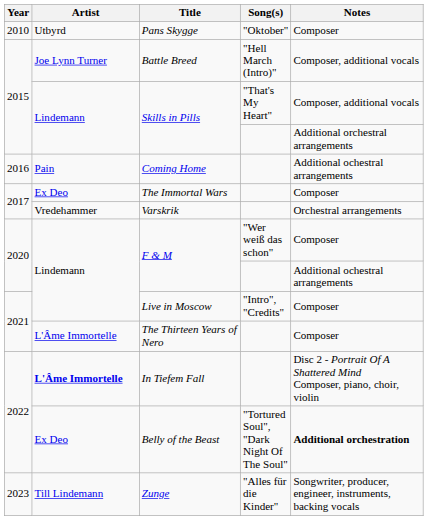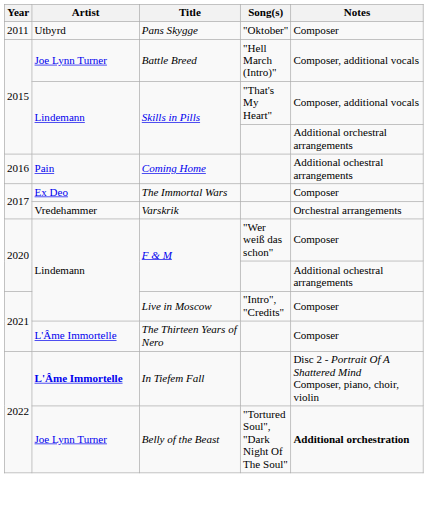 <table class="wikitable sortable">
 <tr>
 <th width="33">Year</th>
 <th width="170">Artist</th>
 <th width="170">Title</th>
 <th>Song(s)</th>
 <th width="220">Notes</th>
 </tr>
 <tr>
-<td>2010</td>
+<td>2011</td>
 <td>Utbyrd</td>
 <td><em>Pans Skygge</em></td>
 <td>"Oktober"</td>
 <td>Composer</td>
 </tr>
 <tr>
 <td rowspan="3">2015</td>
 <td><a href='#'>Joe Lynn Turner</a></td>
 <td><em>Battle Breed</em></td>
 <td>"Hell March (Intro)"</td>
 <td>Composer, additional vocals</td>
 </tr>
 <tr>
 <td rowspan="2"><a href='#'>Lindemann</a></td>
 <td rowspan="2"><em><a href='#'>Skills in Pills</a></em></td>
 <td>"That's My Heart"</td>
 <td>Composer, additional vocals</td>
 </tr>
 <tr>
 <td></td>
 <td>Additional orchestral arrangements</td>
 </tr>
 <tr>
 <td>2016</td>
 <td><a href='#'>Pain</a></td>
 <td><em><a href='#'>Coming Home</a></em></td>
 <td></td>
 <td>Additional ochestral arrangements</td>
 </tr>
 <tr>
 <td rowspan="2">2017</td>
 <td><a href='#'>Ex Deo</a></td>
 <td><em>The Immortal Wars</em></td>
 <td></td>
 <td>Composer</td>
 </tr>
 <tr>
 <td>Vredehammer</td>
 <td><em>Varskrik</em></td>
 <td></td>
 <td>Orchestral arrangements</td>
 </tr>
 <tr>
 <td rowspan="2">2020</td>
 <td rowspan="3">Lindemann</td>
 <td rowspan="2"><a href='#'><em>F & M</em></a></td>
 <td>"Wer weiß das schon"</td>
 <td>Composer</td>
 </tr>
 <tr>
 <td></td>
 <td>Additional ochestral arrangements</td>
 </tr>
 <tr>
 <td rowspan="2">2021</td>
 <td><em>Live in Moscow</em></td>
 <td>"Intro", "Credits"</td>
 <td>Composer</td>
 </tr>
 <tr>
 <td><a href='#'>L'Âme Immortelle</a></td>
 <td><em>The Thirteen Years of Nero</em></td>
 <td></td>
 <td>Composer</td>
 </tr>
 <tr>
 <td rowspan="2">2022</td>
 <td><strong><a href='#'>L'Âme Immortelle</a></strong></td>
 <td><em>In Tiefem Fall</em></td>
 <td></td>
 <td>Disc 2 - <em>Portrait Of A Shattered Mind</em><br>Composer, piano, choir, violin</td>
 </tr>
 <tr>
-<td><a href='#'>Ex Deo</a></td>
+<td><a href='#'>Joe Lynn Turner</a></td>
 <td><em>Belly of the Beast</em></td>
 <td>"Tortured Soul", "Dark Night Of The Soul"</td>
 <td><strong>Additional orchestration</strong></td>
 </tr>
-<tr>
-<td>2023</td>
-<td><a href='#'>Till Lindemann</a></td>
-<td><em><a href='#'>Zunge</a></em></td>
-<td>"Alles für die Kinder"</td>
-<td>Songwriter, producer, engineer, instruments, backing vocals</td>
-</tr>
 </table>
